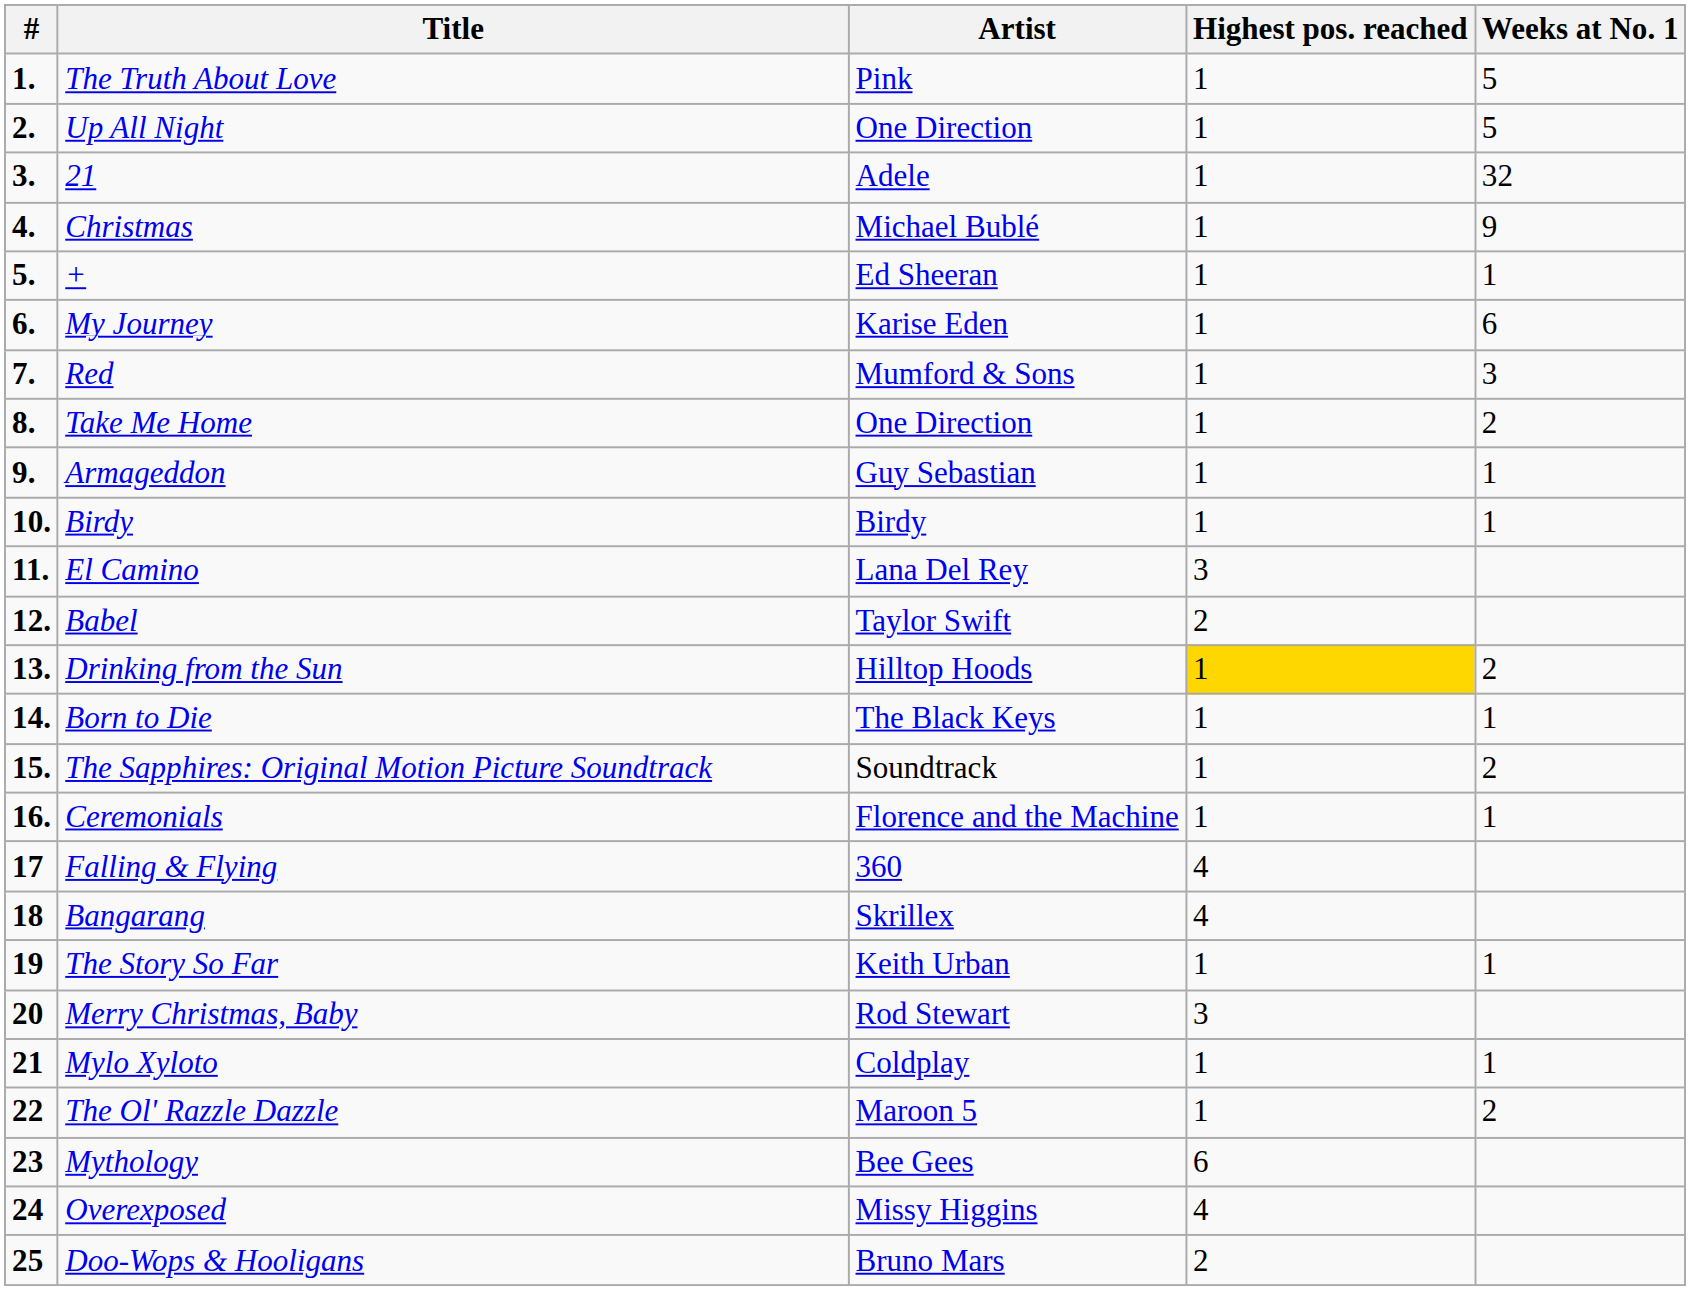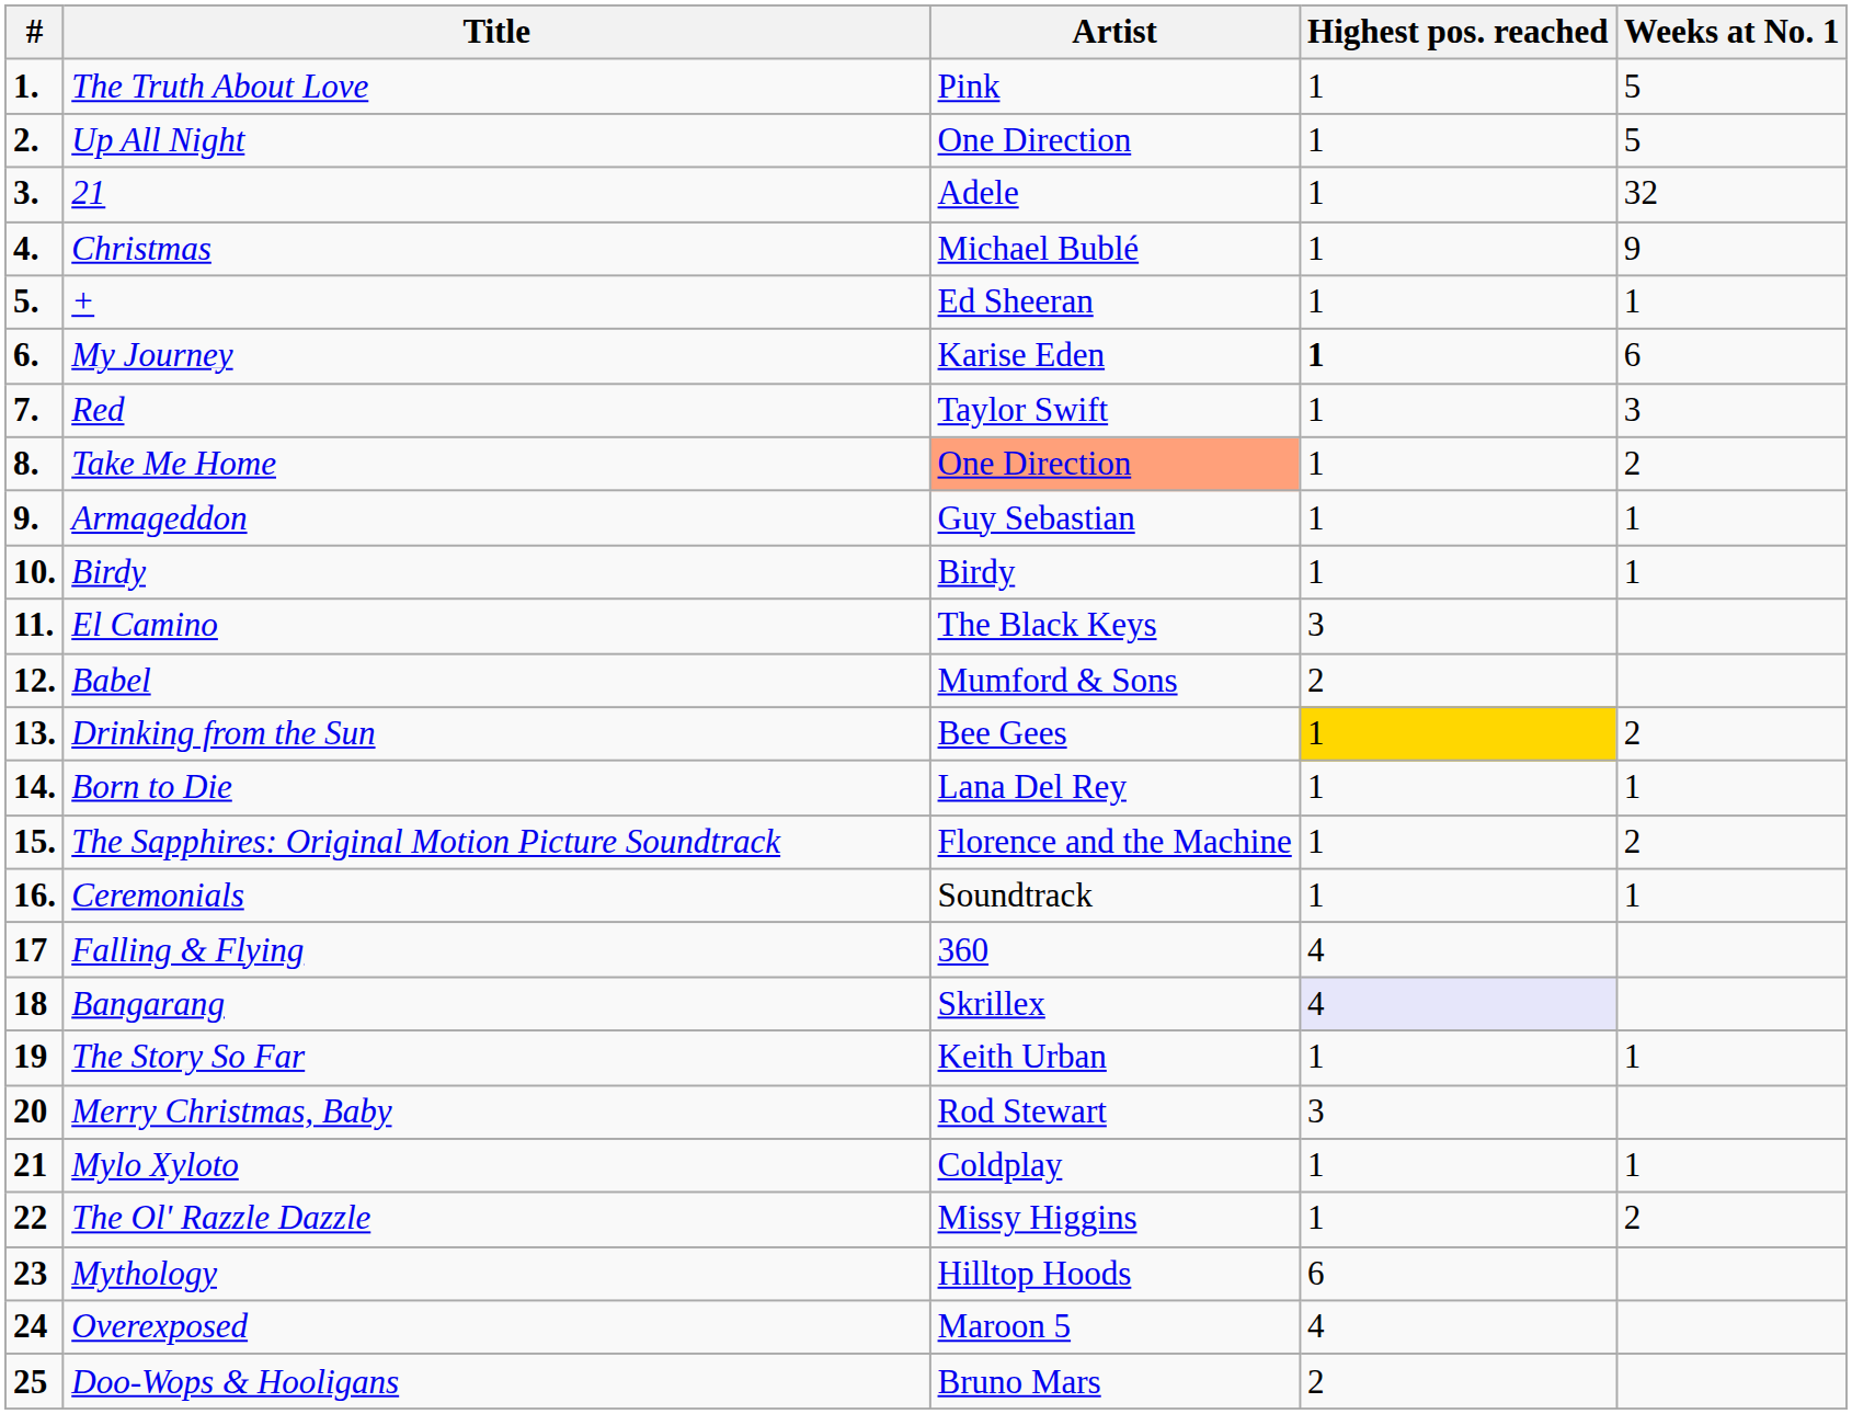 <table class="wikitable">
 <tr>
 <th>#</th>
 <th width="400">Title</th>
 <th>Artist</th>
 <th>Highest pos. reached</th>
 <th>Weeks at No. 1</th>
 </tr>
 <tr>
 <td><strong>1.</strong></td>
 <td><em><a href='#'>The Truth About Love</a></em></td>
 <td><a href='#'>Pink</a></td>
 <td>1</td>
 <td>5</td>
 </tr>
 <tr>
 <td><strong>2.</strong></td>
 <td><em><a href='#'>Up All Night</a></em></td>
 <td><a href='#'>One Direction</a></td>
 <td>1</td>
 <td>5</td>
 </tr>
 <tr>
 <td><strong>3.</strong></td>
 <td><em><a href='#'>21</a></em></td>
 <td><a href='#'>Adele</a></td>
 <td>1</td>
 <td>32</td>
 </tr>
 <tr>
 <td><strong>4.</strong></td>
 <td><em><a href='#'>Christmas</a></em></td>
 <td><a href='#'>Michael Bublé</a></td>
 <td>1</td>
 <td>9</td>
 </tr>
 <tr>
 <td><strong>5.</strong></td>
 <td><em><a href='#'>+</a></em></td>
 <td><a href='#'>Ed Sheeran</a></td>
 <td>1</td>
 <td>1</td>
 </tr>
 <tr>
 <td><strong>6.</strong></td>
 <td><em><a href='#'>My Journey</a></em></td>
 <td><a href='#'>Karise Eden</a></td>
-<td>1</td>
+<td><strong>1</strong></td>
 <td>6</td>
 </tr>
 <tr>
 <td><strong>7.</strong></td>
 <td><em><a href='#'>Red</a></em></td>
-<td><a href='#'>Mumford & Sons</a></td>
+<td><a href='#'>Taylor Swift</a></td>
 <td>1</td>
 <td>3</td>
 </tr>
 <tr>
 <td><strong>8.</strong></td>
 <td><em><a href='#'>Take Me Home</a></em></td>
-<td><a href='#'>One Direction</a></td>
+<td style="background: lightsalmon;"><a href='#'>One Direction</a></td>
 <td>1</td>
 <td>2</td>
 </tr>
 <tr>
 <td><strong>9.</strong></td>
 <td><em><a href='#'>Armageddon</a></em></td>
 <td><a href='#'>Guy Sebastian</a></td>
 <td>1</td>
 <td>1</td>
 </tr>
 <tr>
 <td><strong>10.</strong></td>
 <td><em><a href='#'>Birdy</a></em></td>
 <td><a href='#'>Birdy</a></td>
 <td>1</td>
 <td>1</td>
 </tr>
 <tr>
 <td><strong>11.</strong></td>
 <td><em><a href='#'>El Camino</a></em></td>
-<td><a href='#'>Lana Del Rey</a></td>
+<td><a href='#'>The Black Keys</a></td>
 <td>3</td>
 <td></td>
 </tr>
 <tr>
 <td><strong>12.</strong></td>
 <td><em><a href='#'>Babel</a></em></td>
-<td><a href='#'>Taylor Swift</a></td>
+<td><a href='#'>Mumford & Sons</a></td>
 <td>2</td>
 <td></td>
 </tr>
 <tr>
 <td><strong>13.</strong></td>
 <td><em><a href='#'>Drinking from the Sun</a></em></td>
-<td><a href='#'>Hilltop Hoods</a></td>
+<td><a href='#'>Bee Gees</a></td>
 <td style="background: gold;">1</td>
 <td>2</td>
 </tr>
 <tr>
 <td><strong>14.</strong></td>
 <td><em><a href='#'>Born to Die</a></em></td>
-<td><a href='#'>The Black Keys</a></td>
+<td><a href='#'>Lana Del Rey</a></td>
 <td>1</td>
 <td>1</td>
 </tr>
 <tr>
 <td><strong>15.</strong></td>
 <td><em><a href='#'>The Sapphires: Original Motion Picture Soundtrack</a></em></td>
-<td>Soundtrack</td>
+<td><a href='#'>Florence and the Machine</a></td>
 <td>1</td>
 <td>2</td>
 </tr>
 <tr>
 <td><strong>16.</strong></td>
 <td><em><a href='#'>Ceremonials</a></em></td>
-<td><a href='#'>Florence and the Machine</a></td>
+<td>Soundtrack</td>
 <td>1</td>
 <td>1</td>
 </tr>
 <tr>
 <td><strong>17</strong></td>
 <td><em><a href='#'>Falling & Flying</a></em></td>
 <td><a href='#'>360</a></td>
 <td>4</td>
 <td></td>
 </tr>
 <tr>
 <td><strong>18</strong></td>
 <td><em><a href='#'>Bangarang</a></em></td>
 <td><a href='#'>Skrillex</a></td>
-<td>4</td>
+<td style="background: lavender;">4</td>
 <td></td>
 </tr>
 <tr>
 <td><strong>19</strong></td>
 <td><em><a href='#'>The Story So Far</a></em></td>
 <td><a href='#'>Keith Urban</a></td>
 <td>1</td>
 <td>1</td>
 </tr>
 <tr>
 <td><strong>20</strong></td>
 <td><em><a href='#'>Merry Christmas, Baby</a></em></td>
 <td><a href='#'>Rod Stewart</a></td>
 <td>3</td>
 <td></td>
 </tr>
 <tr>
 <td><strong>21</strong></td>
 <td><em><a href='#'>Mylo Xyloto</a></em></td>
 <td><a href='#'>Coldplay</a></td>
 <td>1</td>
 <td>1</td>
 </tr>
 <tr>
 <td><strong>22</strong></td>
 <td><em><a href='#'>The Ol' Razzle Dazzle</a></em></td>
-<td><a href='#'>Maroon 5</a></td>
+<td><a href='#'>Missy Higgins</a></td>
 <td>1</td>
 <td>2</td>
 </tr>
 <tr>
 <td><strong>23</strong></td>
 <td><em><a href='#'>Mythology</a></em></td>
-<td><a href='#'>Bee Gees</a></td>
+<td><a href='#'>Hilltop Hoods</a></td>
 <td>6</td>
 <td></td>
 </tr>
 <tr>
 <td><strong>24</strong></td>
 <td><em><a href='#'>Overexposed</a></em></td>
-<td><a href='#'>Missy Higgins</a></td>
+<td><a href='#'>Maroon 5</a></td>
 <td>4</td>
 <td></td>
 </tr>
 <tr>
 <td><strong>25</strong></td>
 <td><em><a href='#'>Doo-Wops & Hooligans</a></em></td>
 <td><a href='#'>Bruno Mars</a></td>
 <td>2</td>
 <td></td>
 </tr>
 <tr>
 </tr>
 </table>
